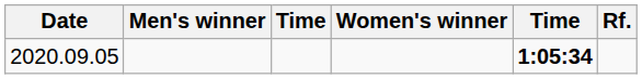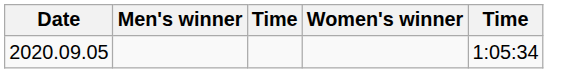 <table class="wikitable sortable" style="text-align:center">
 <tr>
 <th>Date</th>
 <th>Men's winner</th>
 <th>Time</th>
 <th>Women's winner</th>
 <th>Time</th>
-<th class="unsortable">Rf.</th>
 </tr>
 <tr>
 <td>2020.09.05</td>
 <td align="left"></td>
 <td></td>
 <td align="left"></td>
-<td><strong>1:05:34 </strong></td>
-<td></td>
+<td>1:05:34 </td>
 </tr>
 </table>
